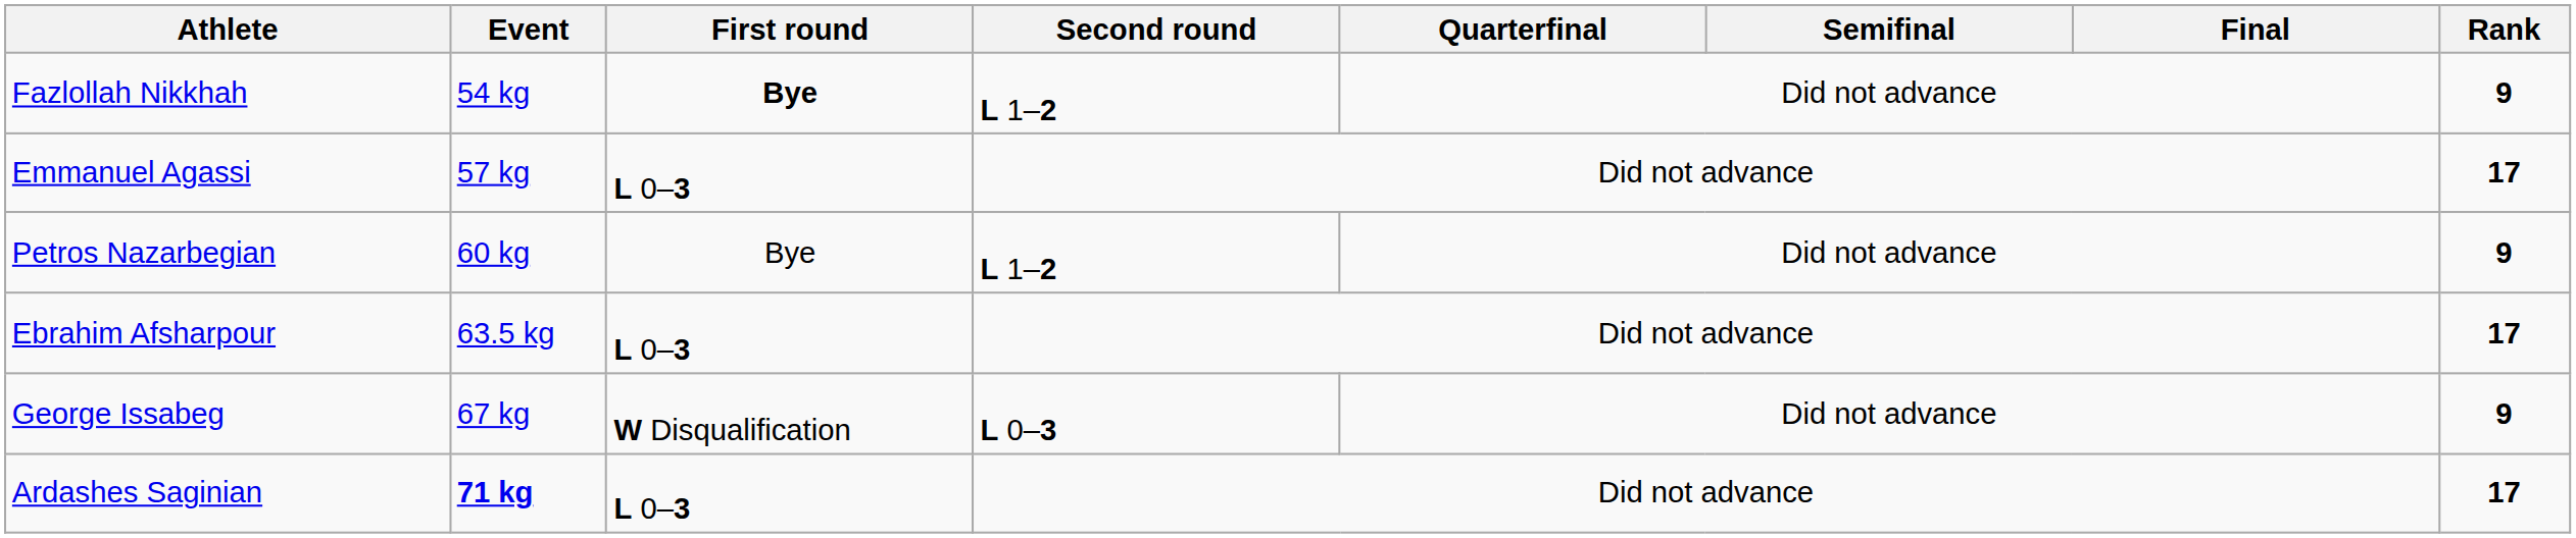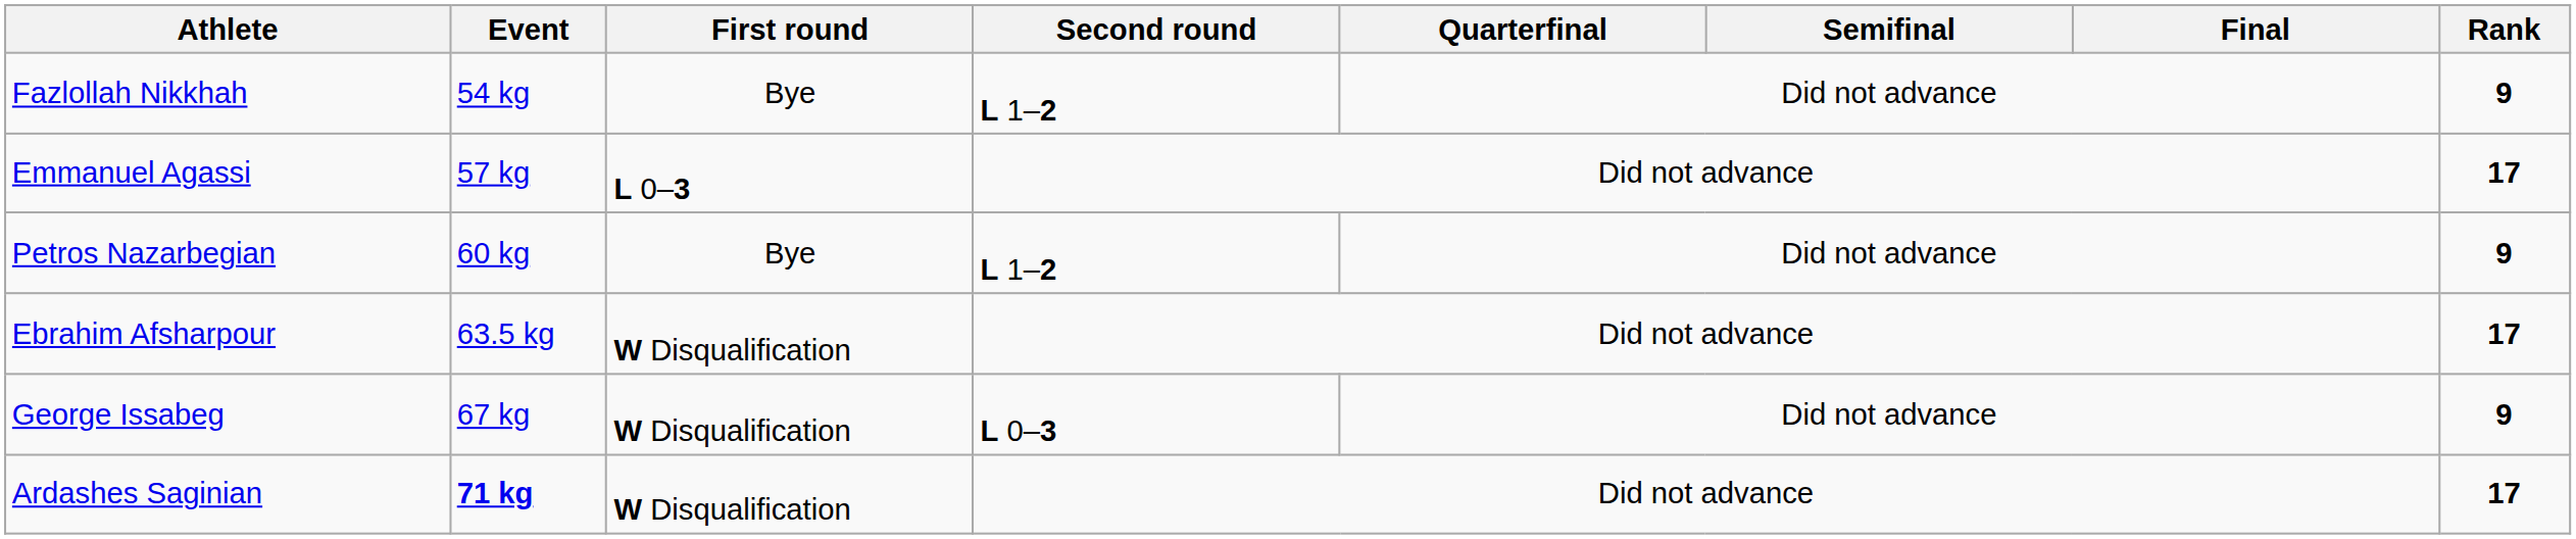 <table class="wikitable" width="98%" style="text-align:left; font-size:90%">
 <tr>
 <th width="17%">Athlete</th>
 <th width="6%">Event</th>
 <th width="14%">First round</th>
 <th width="14%">Second round</th>
 <th width="14%">Quarterfinal</th>
 <th width="14%">Semifinal</th>
 <th width="14%">Final</th>
 <th width="5%">Rank</th>
 </tr>
 <tr>
 <td><a href='#'>Fazlollah Nikkhah</a></td>
 <td><a href='#'>54 kg</a></td>
-<td align=center><strong>Bye</strong></td>
+<td align=center>Bye</td>
 <td><br><strong>L</strong> 1–<strong>2</strong></td>
 <td colspan=3 align=center>Did not advance</td>
 <td align=center><strong>9</strong></td>
 </tr>
 <tr>
 <td><a href='#'>Emmanuel Agassi</a></td>
 <td><a href='#'>57 kg</a></td>
 <td><br><strong>L</strong> 0–<strong>3</strong></td>
 <td colspan=4 align=center>Did not advance</td>
 <td align=center><strong>17</strong></td>
 </tr>
 <tr>
 <td><a href='#'>Petros Nazarbegian</a></td>
 <td><a href='#'>60 kg</a></td>
 <td align=center>Bye</td>
 <td><br><strong>L</strong> 1–<strong>2</strong></td>
 <td colspan=3 align=center>Did not advance</td>
 <td align=center><strong>9</strong></td>
 </tr>
 <tr>
 <td><a href='#'>Ebrahim Afsharpour</a></td>
 <td><a href='#'>63.5 kg</a></td>
-<td><br><strong>L</strong> 0–<strong>3</strong></td>
+<td><br><strong>W</strong> Disqualification</td>
 <td colspan=4 align=center>Did not advance</td>
 <td align=center><strong>17</strong></td>
 </tr>
 <tr>
 <td><a href='#'>George Issabeg</a></td>
 <td><a href='#'>67 kg</a></td>
 <td><br><strong>W</strong> Disqualification</td>
 <td><br><strong>L</strong> 0–<strong>3</strong></td>
 <td colspan=3 align=center>Did not advance</td>
 <td align=center><strong>9</strong></td>
 </tr>
 <tr>
 <td><a href='#'>Ardashes Saginian</a></td>
 <td><strong><a href='#'>71 kg</a></strong></td>
-<td><br><strong>L</strong> 0–<strong>3</strong></td>
+<td><br><strong>W</strong> Disqualification</td>
 <td colspan=4 align=center>Did not advance</td>
 <td align=center><strong>17</strong></td>
 </tr>
 </table>
